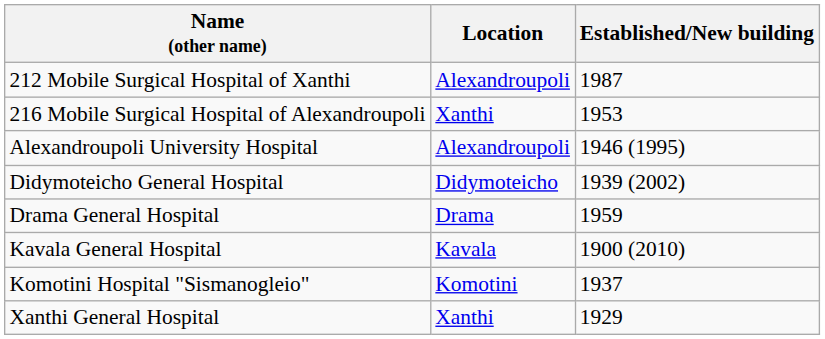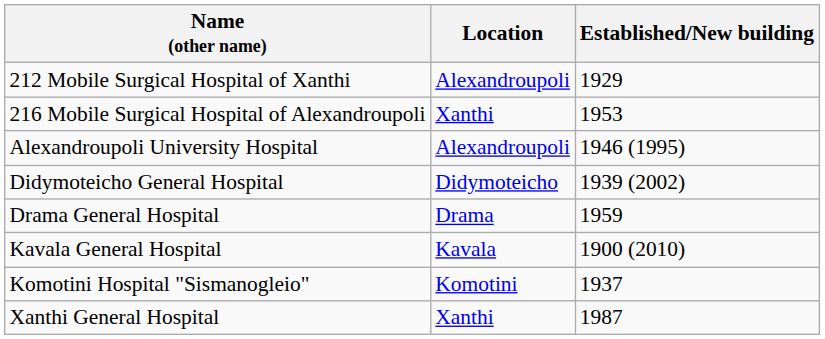 <table class="wikitable sortable stripe">
 <tr>
 <th>Name<br> <small>(other name)</small></th>
 <th>Location</th>
 <th>Established/New building</th>
 </tr>
 <tr>
 <td>212 Mobile Surgical Hospital of Xanthi</td>
 <td><a href='#'>Alexandroupoli</a></td>
-<td>1987</td>
+<td>1929</td>
 </tr>
 <tr>
 <td>216 Mobile Surgical Hospital of Alexandroupoli</td>
 <td><a href='#'>Xanthi</a></td>
 <td>1953</td>
 </tr>
 <tr>
 <td>Alexandroupoli University Hospital</td>
 <td><a href='#'>Alexandroupoli</a></td>
 <td>1946 (1995)</td>
 </tr>
 <tr>
 <td>Didymoteicho General Hospital</td>
 <td><a href='#'>Didymoteicho</a></td>
 <td>1939 (2002)</td>
 </tr>
 <tr>
 <td>Drama General Hospital</td>
 <td><a href='#'>Drama</a></td>
 <td>1959</td>
 </tr>
 <tr>
 <td>Kavala General Hospital</td>
 <td><a href='#'>Kavala</a></td>
 <td>1900 (2010)</td>
 </tr>
 <tr>
 <td>Komotini Hospital "Sismanogleio"</td>
 <td><a href='#'>Komotini</a></td>
 <td>1937</td>
 </tr>
 <tr>
 <td>Xanthi General Hospital</td>
 <td><a href='#'>Xanthi</a></td>
-<td>1929</td>
+<td>1987</td>
 </tr>
 </table>
